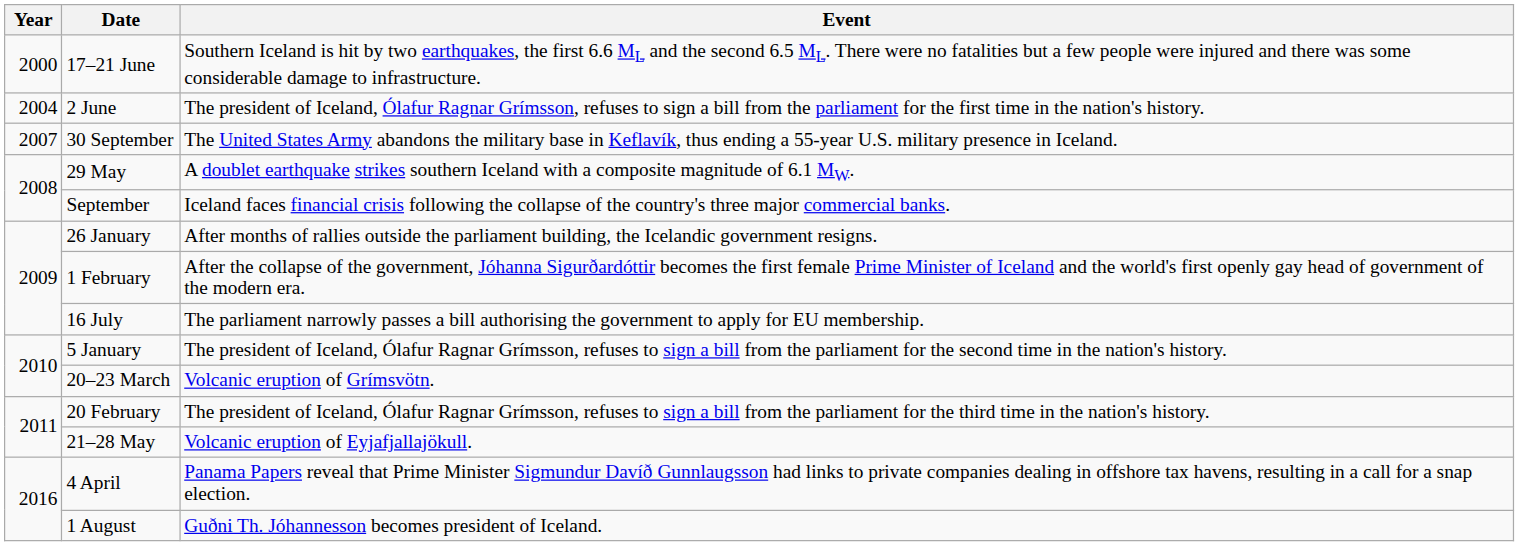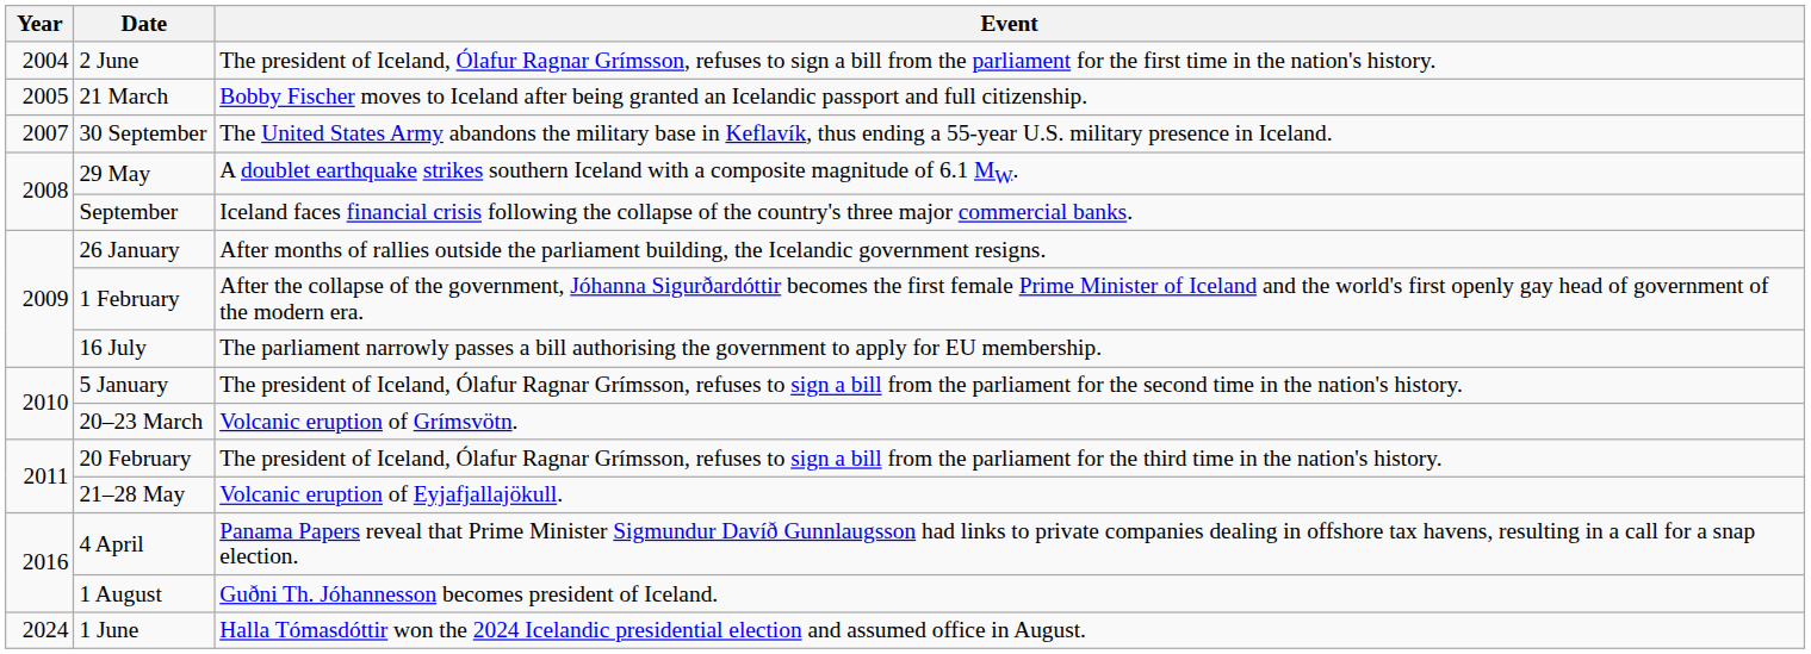 <table class="wikitable">
 <tr>
 <th width=40>Year</th>
 <th width=90>Date</th>
 <th>Event</th>
 </tr>
 <tr>
-<td style="text-align: right;">2000</td>
-<td>17–21 June</td>
-<td>Southern Iceland is hit by two <a href='#'>earthquakes</a>, the first 6.6 <a href='#'>M<sub>L</sub></a> and the second 6.5 <a href='#'>M<sub>L</sub></a>. There were no fatalities but a few people were injured and there was some considerable damage to infrastructure.</td>
-</tr>
-<tr>
 <td style="text-align: right;">2004</td>
 <td>2 June</td>
 <td>The president of Iceland, <a href='#'>Ólafur Ragnar Grímsson</a>, refuses to sign a bill from the <a href='#'>parliament</a> for the first time in the nation's history.</td>
+</tr>
+<tr>
+<td style="text-align: right;">2005</td>
+<td>21 March</td>
+<td><a href='#'>Bobby Fischer</a> moves to Iceland after being granted an Icelandic passport and full citizenship.</td>
 </tr>
 <tr>
 <td style="text-align: right;">2007</td>
 <td>30 September</td>
 <td>The <a href='#'>United States Army</a> abandons the military base in <a href='#'>Keflavík</a>, thus ending a 55-year U.S. military presence in Iceland.</td>
 </tr>
 <tr>
 <td rowspan="2" style="text-align: right;">2008</td>
 <td>29 May</td>
 <td>A <a href='#'>doublet earthquake</a> <a href='#'>strikes</a> southern Iceland with a composite magnitude of 6.1 <a href='#'>M<sub>W</sub></a>.</td>
 </tr>
 <tr>
 <td>September</td>
 <td>Iceland faces <a href='#'>financial crisis</a> following the collapse of the country's three major <a href='#'>commercial banks</a>.</td>
 </tr>
 <tr>
 <td rowspan="3" style="text-align: right;">2009</td>
 <td>26 January</td>
 <td>After months of rallies outside the parliament building, the Icelandic government resigns.</td>
 </tr>
 <tr>
 <td>1 February</td>
 <td>After the collapse of the government, <a href='#'>Jóhanna Sigurðardóttir</a> becomes the first female <a href='#'>Prime Minister of Iceland</a> and the world's first openly gay head of government of the modern era.</td>
 </tr>
 <tr>
 <td>16 July</td>
 <td>The parliament narrowly passes a bill authorising the government to apply for EU membership.</td>
 </tr>
 <tr>
 <td rowspan="2" style="text-align: right;">2010</td>
 <td>5 January</td>
 <td>The president of Iceland, Ólafur Ragnar Grímsson, refuses to <a href='#'>sign a bill</a> from the parliament for the second time in the nation's history.</td>
 </tr>
 <tr>
 <td>20–23 March</td>
 <td><a href='#'>Volcanic eruption</a> of <a href='#'>Grímsvötn</a>.</td>
 </tr>
 <tr>
 <td rowspan="2" style="text-align: right;">2011</td>
 <td>20 February</td>
 <td>The president of Iceland, Ólafur Ragnar Grímsson, refuses to <a href='#'>sign a bill</a> from the parliament for the third time in the nation's history.</td>
 </tr>
 <tr>
 <td>21–28 May</td>
 <td><a href='#'>Volcanic eruption</a> of <a href='#'>Eyjafjallajökull</a>.</td>
 </tr>
 <tr>
 <td rowspan="2" style="text-align: right;">2016</td>
 <td>4 April</td>
 <td><a href='#'>Panama Papers</a> reveal that Prime Minister <a href='#'>Sigmundur Davíð Gunnlaugsson</a> had links to private companies dealing in offshore tax havens, resulting in a call for a snap election.</td>
 </tr>
 <tr>
 <td>1 August</td>
 <td><a href='#'>Guðni Th. Jóhannesson</a> becomes president of Iceland.</td>
 </tr>
+<tr>
+<td style="text-align: right;">2024</td>
+<td>1 June</td>
+<td><a href='#'>Halla Tómasdóttir</a> won the <a href='#'>2024 Icelandic presidential election</a> and assumed office in August.</td>
+</tr>
 </table>
